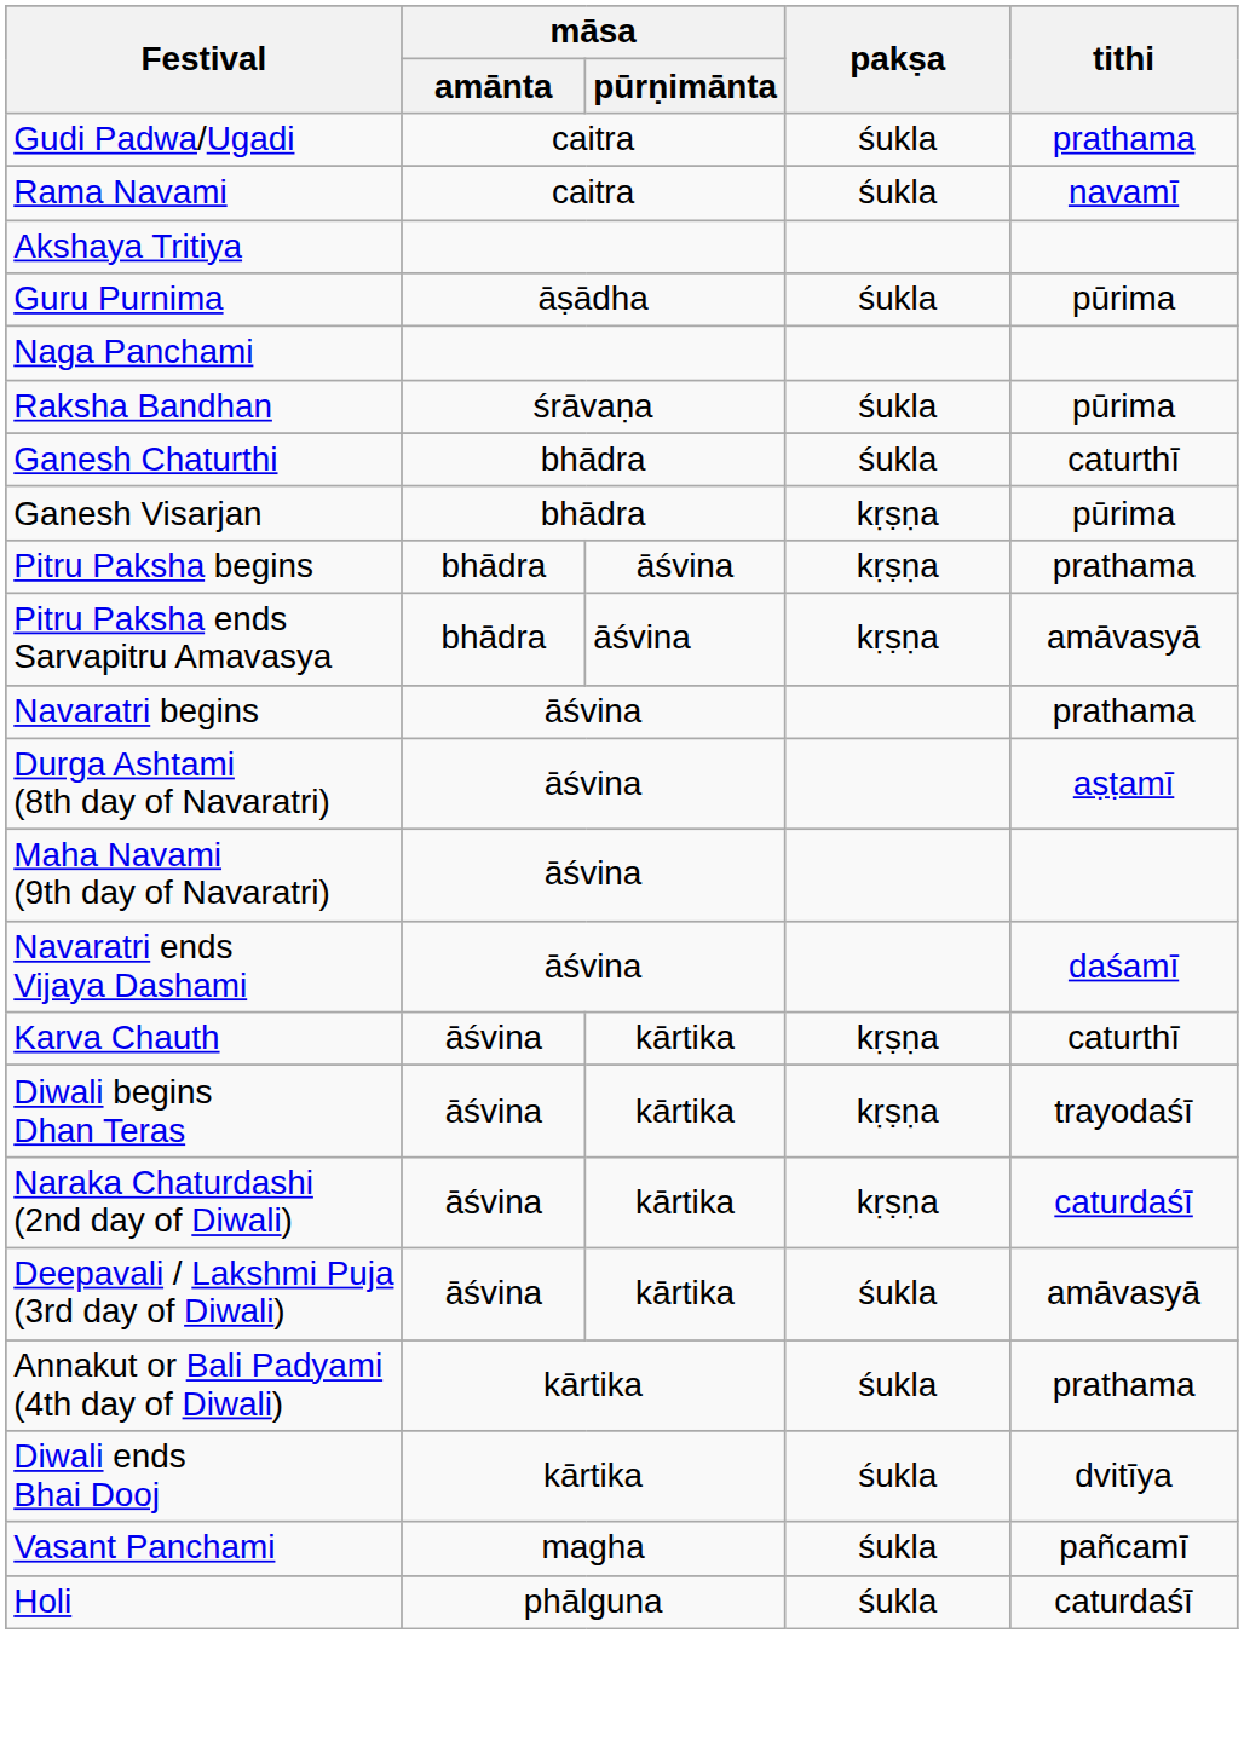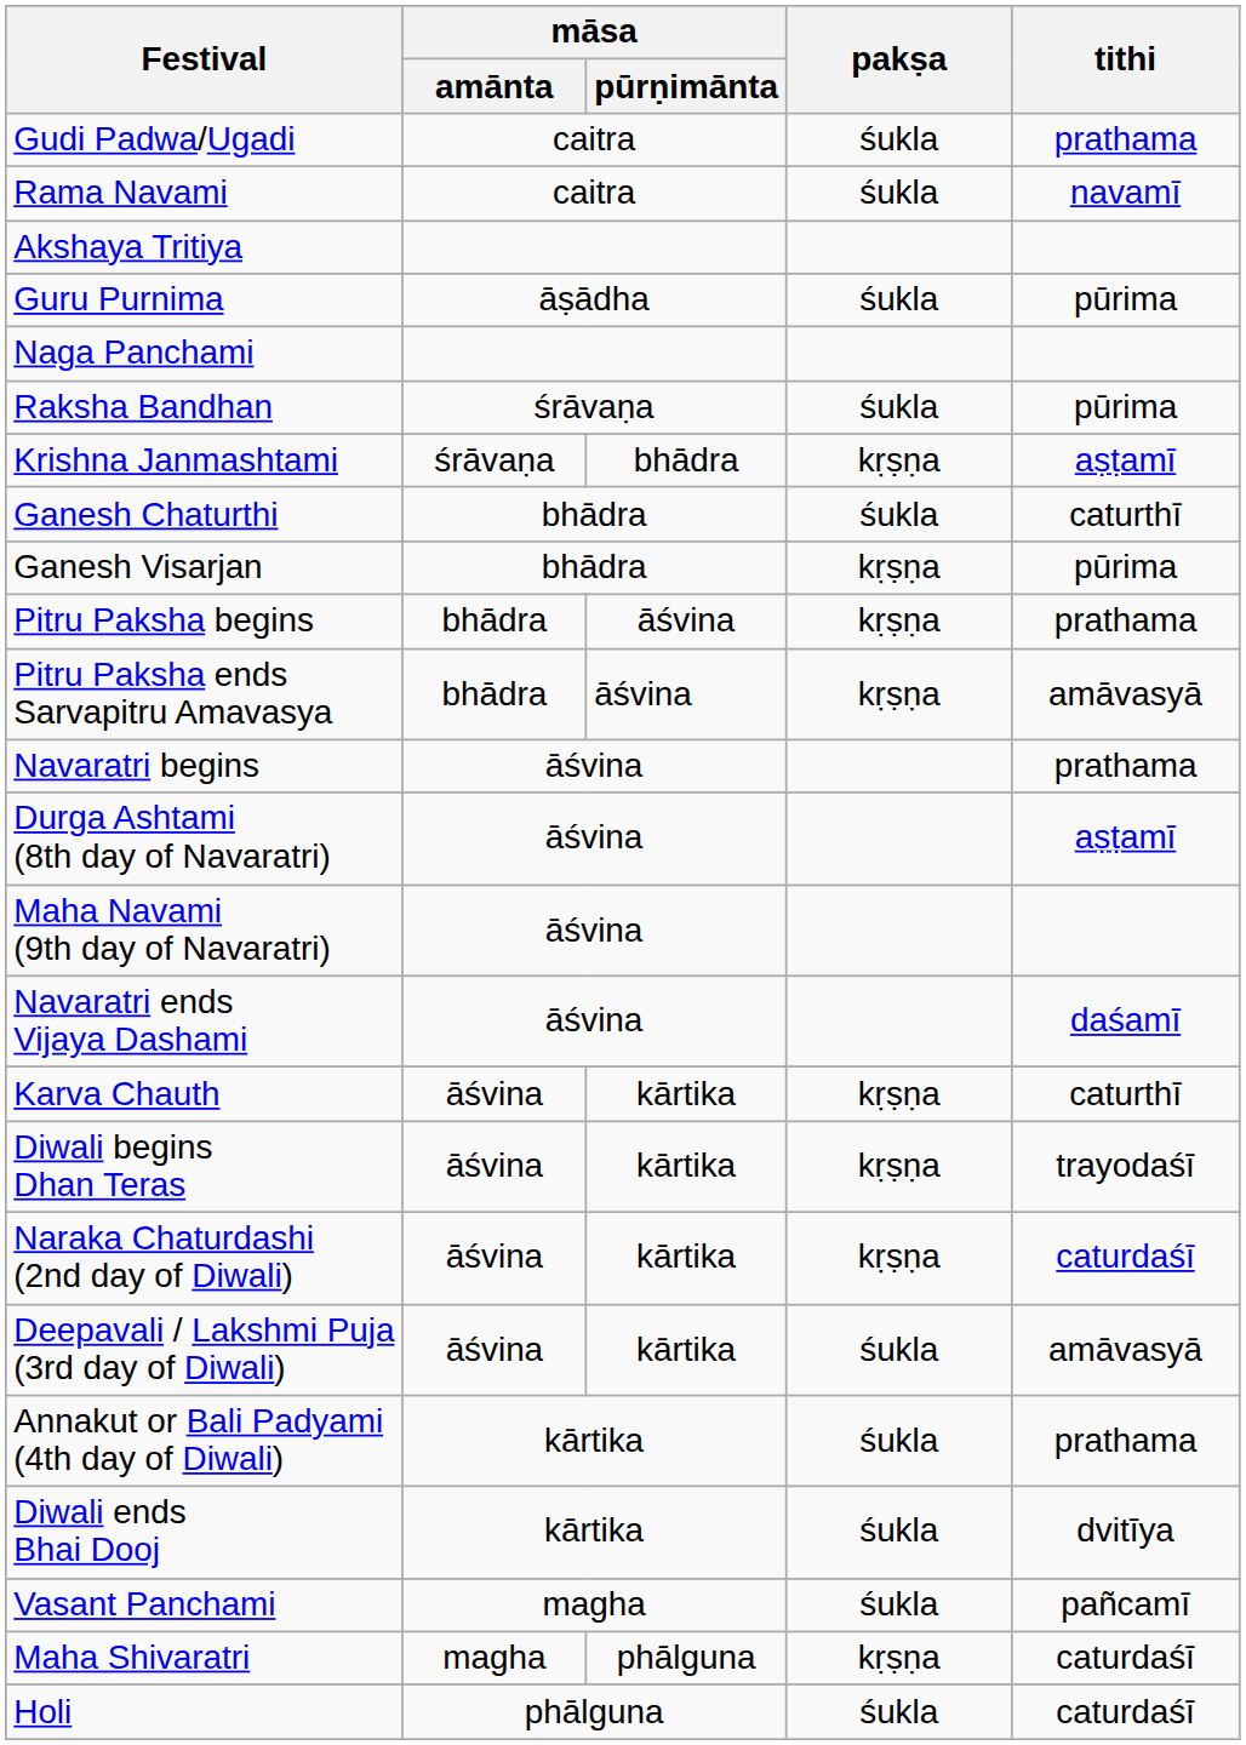 <table class="wikitable mw-collapsible">
 <tr>
 <th rowspan=2>Festival</th>
 <th colspan="2">māsa</th>
 <th rowspan=2 scope="col" style="width: 100px;">pakṣa</th>
 <th rowspan=2 scope="col" style="width: 100px;">tithi</th>
 </tr>
 <tr>
 <th scope="col" style="width: 80px;">amānta</th>
 <th scope="col" style="width: 80px;">pūrṇimānta</th>
 </tr>
 <tr>
 <td><a href='#'>Gudi Padwa</a>/<a href='#'>Ugadi</a></td>
 <td colspan=2 style="text-align:center">caitra</td>
 <td style="text-align:center">śukla</td>
 <td style="text-align:center"><a href='#'>prathama</a></td>
 </tr>
 <tr>
 <td><a href='#'>Rama Navami</a></td>
 <td colspan=2 style="text-align:center">caitra</td>
 <td style="text-align:center">śukla</td>
 <td style="text-align:center"><a href='#'>navamī</a></td>
 </tr>
 <tr>
 <td><a href='#'>Akshaya Tritiya</a></td>
 <td colspan=2 style="text-align:center"></td>
 <td style="text-align:center"></td>
 <td style="text-align:center"></td>
 </tr>
 <tr>
 <td><a href='#'>Guru Purnima</a></td>
 <td colspan=2 style="text-align:center">āṣādha</td>
 <td style="text-align:center">śukla</td>
 <td style="text-align:center">pūrima</td>
 </tr>
 <tr>
 <td><a href='#'>Naga Panchami</a></td>
 <td colspan=2 style="text-align:center"></td>
 <td style="text-align:center"></td>
 <td style="text-align:center"></td>
 </tr>
 <tr>
 <td><a href='#'>Raksha Bandhan</a></td>
 <td colspan=2 style="text-align:center">śrāvaṇa</td>
 <td style="text-align:center">śukla</td>
 <td style="text-align:center">pūrima</td>
+</tr>
+<tr>
+<td><a href='#'>Krishna Janmashtami</a></td>
+<td style="text-align:center">śrāvaṇa</td>
+<td style="text-align:center">bhādra</td>
+<td style="text-align:center">kṛṣṇa</td>
+<td style="text-align:center"><a href='#'>aṣṭamī</a></td>
 </tr>
 <tr>
 <td><a href='#'>Ganesh Chaturthi</a></td>
 <td colspan=2 style="text-align:center">bhādra</td>
 <td style="text-align:center">śukla</td>
 <td style="text-align:center">caturthī</td>
 </tr>
 <tr>
 <td>Ganesh Visarjan</td>
 <td colspan="2" style="text-align:center">bhādra</td>
 <td style="text-align:center">kṛṣṇa</td>
 <td style="text-align:center">pūrima</td>
 </tr>
 <tr>
 <td><a href='#'>Pitru Paksha</a> begins</td>
 <td style="text-align:center">bhādra</td>
 <td style="text-align:center">āśvina</td>
 <td style="text-align:center">kṛṣṇa</td>
 <td style="text-align:center">prathama</td>
 </tr>
 <tr>
 <td><a href='#'>Pitru Paksha</a> ends<br>Sarvapitru Amavasya</td>
 <td style="text-align:center">bhādra</td>
 <td>āśvina</td>
 <td style="text-align:center">kṛṣṇa</td>
 <td style="text-align:center">amāvasyā</td>
 </tr>
 <tr>
 <td><a href='#'>Navaratri</a> begins</td>
 <td colspan="2" style="text-align:center">āśvina</td>
 <td style="text-align:center"></td>
 <td style="text-align:center">prathama</td>
 </tr>
 <tr>
 <td><a href='#'>Durga Ashtami</a><br>(8th day of Navaratri)</td>
 <td colspan="2" style="text-align:center">āśvina</td>
 <td style="text-align:center"></td>
 <td style="text-align:center"><a href='#'>aṣṭamī</a></td>
 </tr>
 <tr>
 <td><a href='#'>Maha Navami</a><br>(9th day of Navaratri)</td>
 <td colspan="2" style="text-align:center">āśvina</td>
 <td style="text-align:center"></td>
 <td style="text-align:center"></td>
 </tr>
 <tr>
 <td><a href='#'>Navaratri</a> ends<br><a href='#'>Vijaya Dashami</a></td>
 <td colspan="2" style="text-align:center">āśvina</td>
 <td style="text-align:center"></td>
 <td style="text-align:center"><a href='#'>daśamī</a></td>
 </tr>
 <tr>
 <td><a href='#'>Karva Chauth</a></td>
 <td style="text-align:center">āśvina</td>
 <td style="text-align:center">kārtika</td>
 <td style="text-align:center">kṛṣṇa</td>
 <td style="text-align:center">caturthī</td>
 </tr>
 <tr>
 <td><a href='#'>Diwali</a> begins<br><a href='#'>Dhan Teras</a></td>
 <td style="text-align:center">āśvina</td>
 <td style="text-align:center">kārtika</td>
 <td style="text-align:center">kṛṣṇa</td>
 <td style="text-align:center">trayodaśī</td>
 </tr>
 <tr>
 <td><a href='#'>Naraka Chaturdashi</a><br>(2nd day of <a href='#'>Diwali</a>)</td>
 <td style="text-align:center">āśvina</td>
 <td style="text-align:center">kārtika</td>
 <td style="text-align:center">kṛṣṇa</td>
 <td style="text-align:center"><a href='#'>caturdaśī</a></td>
 </tr>
 <tr>
 <td><a href='#'>Deepavali</a> / <a href='#'>Lakshmi Puja</a><br>(3rd day of <a href='#'>Diwali</a>)</td>
 <td style="text-align:center">āśvina</td>
 <td style="text-align:center">kārtika</td>
 <td style="text-align:center">śukla</td>
 <td style="text-align:center">amāvasyā</td>
 </tr>
 <tr>
 <td>Annakut or <a href='#'>Bali Padyami</a><br>(4th day of <a href='#'>Diwali</a>)</td>
 <td colspan=2 style="text-align:center">kārtika</td>
 <td style="text-align:center">śukla</td>
 <td style="text-align:center">prathama</td>
 </tr>
 <tr>
 <td><a href='#'>Diwali</a> ends<br><a href='#'>Bhai Dooj</a></td>
 <td colspan=2 style="text-align:center">kārtika</td>
 <td style="text-align:center">śukla</td>
 <td style="text-align:center">dvitīya</td>
 </tr>
 <tr>
 <td><a href='#'>Vasant Panchami</a></td>
 <td colspan=2 style="text-align:center">magha</td>
 <td style="text-align:center">śukla</td>
 <td style="text-align:center">pañcamī</td>
 </tr>
 <tr>
+<td><a href='#'>Maha Shivaratri</a></td>
+<td style="text-align:center">magha</td>
+<td style="text-align:center">phālguna</td>
+<td style="text-align:center">kṛṣṇa</td>
+<td style="text-align:center">caturdaśī</td>
+</tr>
+<tr>
 <td><a href='#'>Holi</a></td>
 <td colspan=2 style="text-align:center">phālguna</td>
 <td style="text-align:center">śukla</td>
 <td style="text-align:center">caturdaśī</td>
 </tr>
 </table>
